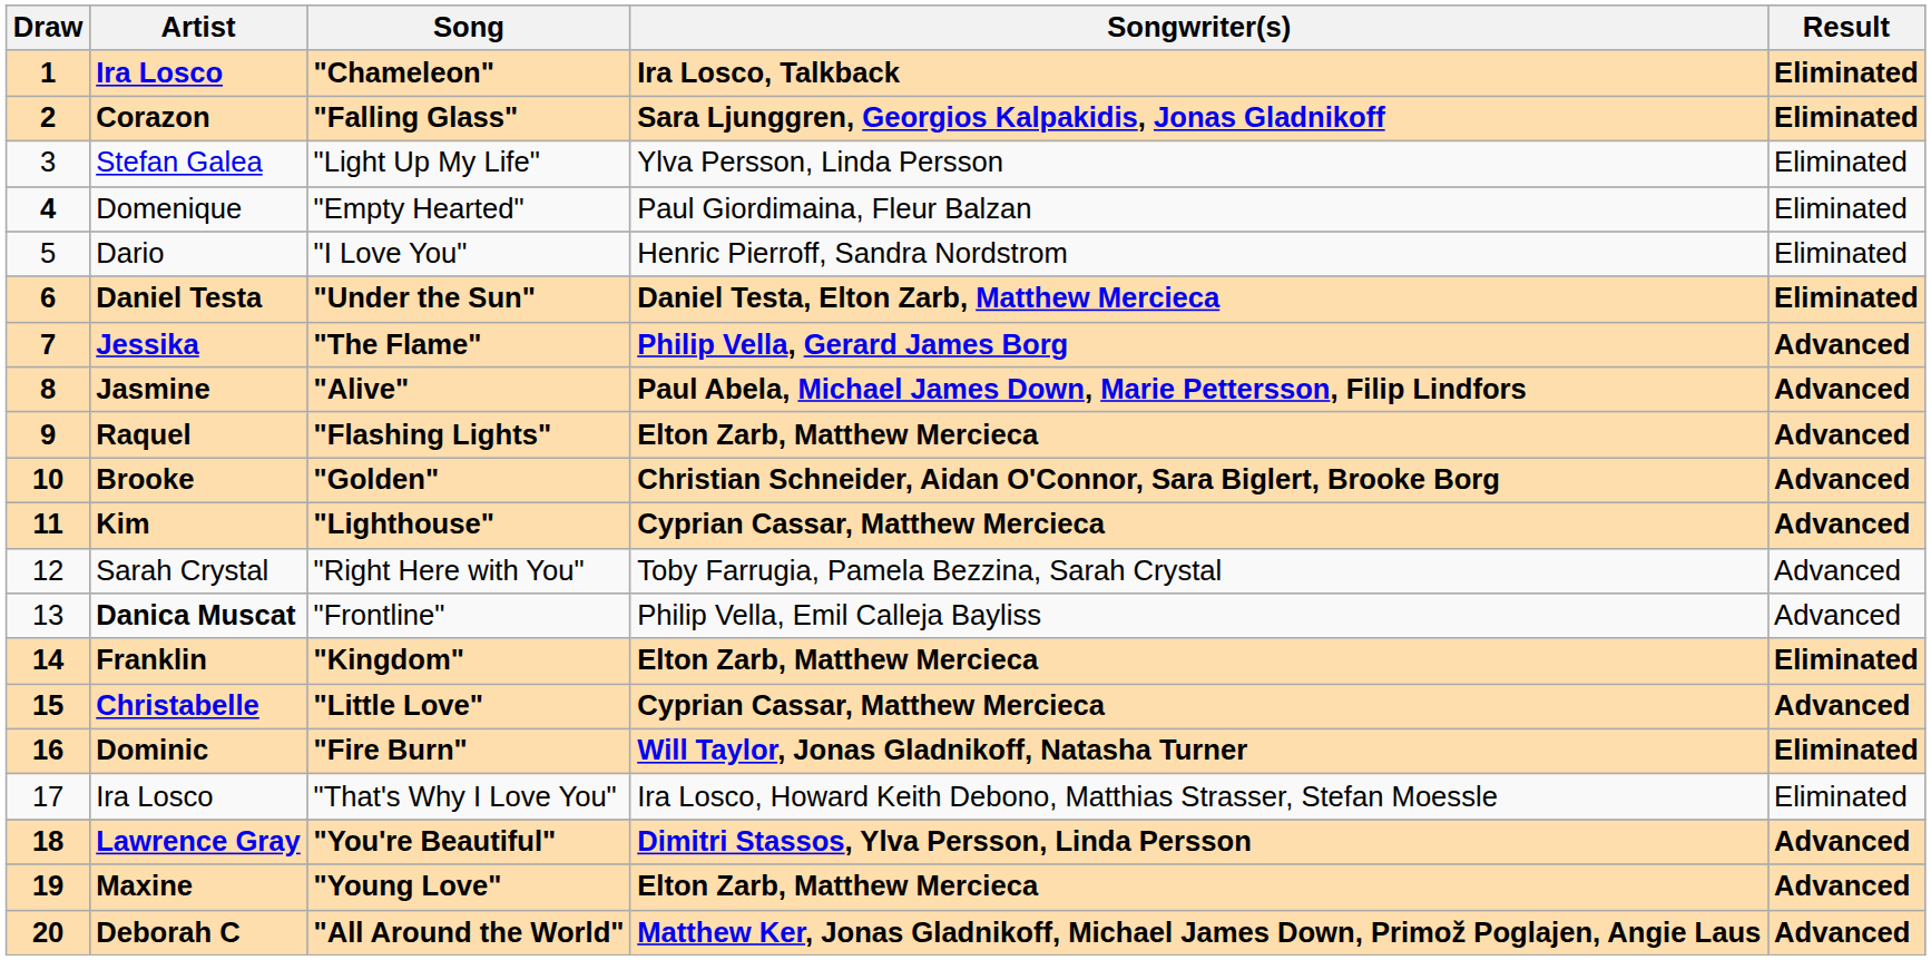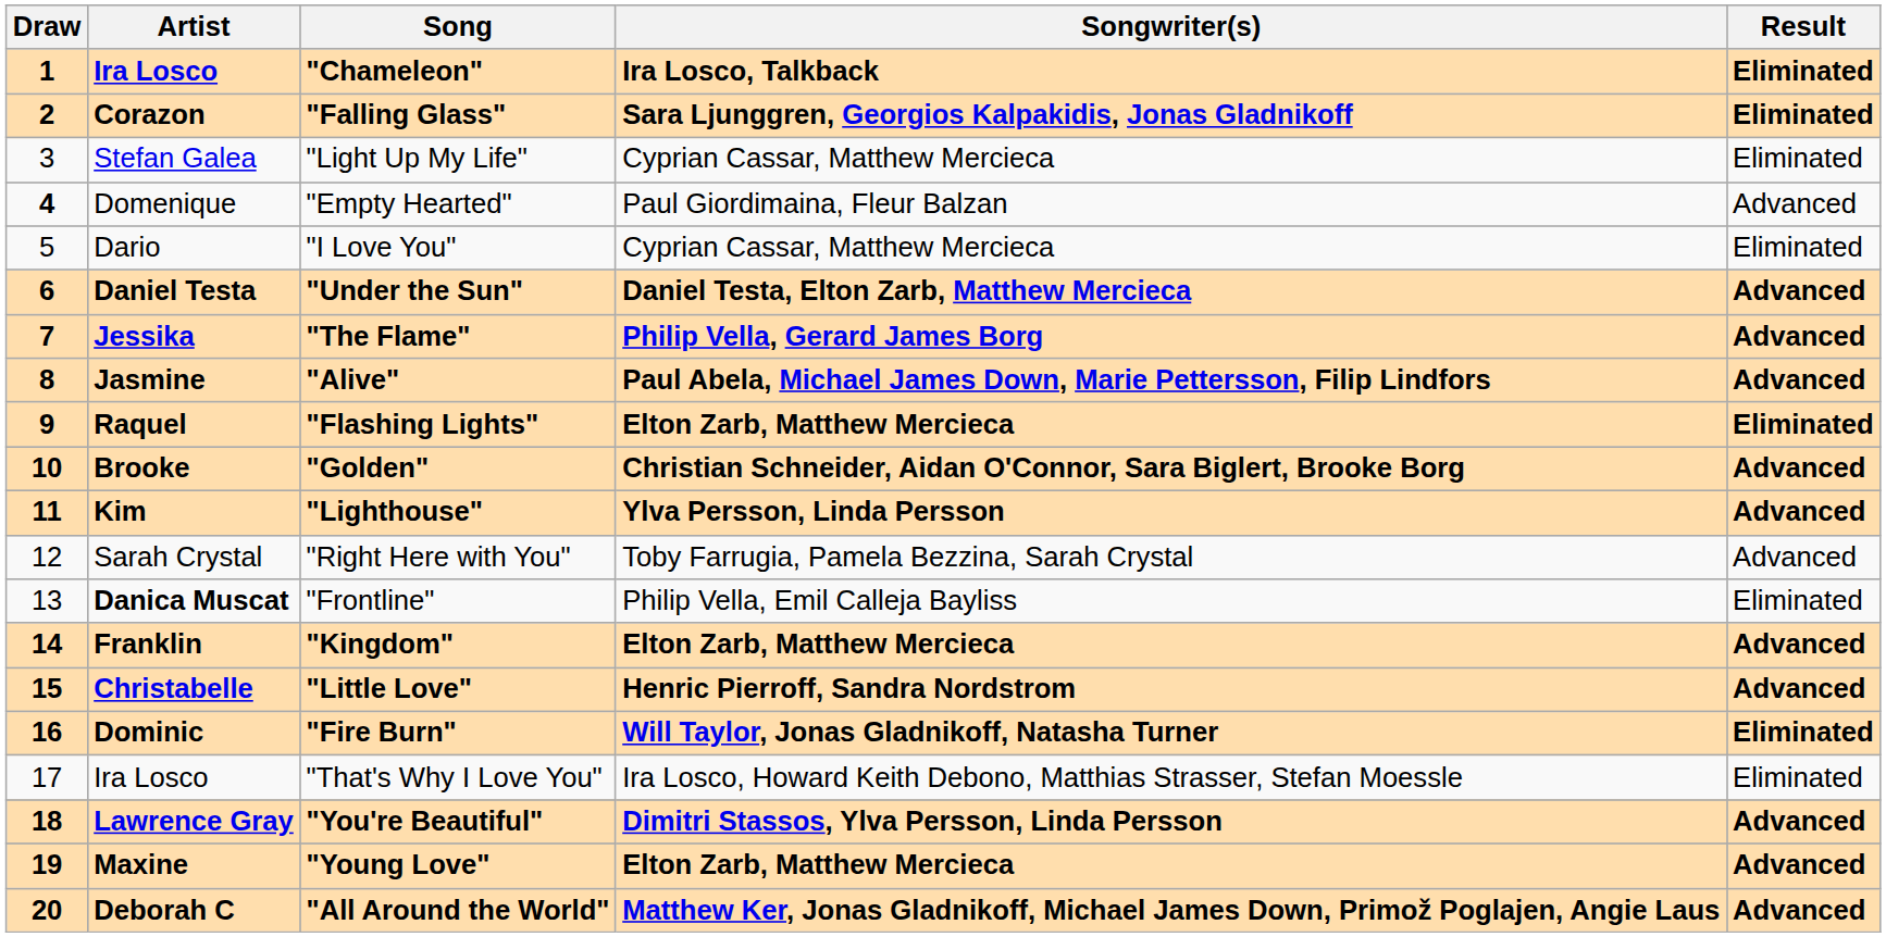 <table class="sortable wikitable" style="margin: 1em auto 1em auto; text-align:center">
 <tr>
 <th scope="col">Draw</th>
 <th scope="col">Artist</th>
 <th scope="col">Song</th>
 <th scope="col">Songwriter(s)</th>
 <th scope="col">Result</th>
 </tr>
 <tr style="font-weight:bold; background:#FFDEAD;">
 <td>1</td>
 <td align="left"><a href='#'>Ira Losco</a></td>
 <td align="left">"Chameleon"</td>
 <td align="left">Ira Losco, Talkback</td>
 <td align="left">Eliminated</td>
 </tr>
 <tr style="font-weight:bold; background:#FFDEAD;">
 <td>2</td>
 <td align="left">Corazon</td>
 <td align="left">"Falling Glass"</td>
 <td align="left">Sara Ljunggren, <a href='#'>Georgios Kalpakidis</a>, <a href='#'>Jonas Gladnikoff</a></td>
 <td align="left">Eliminated</td>
 </tr>
 <tr>
 <td>3</td>
 <td align="left"><a href='#'>Stefan Galea</a></td>
 <td align="left">"Light Up My Life"</td>
-<td align="left">Ylva Persson, Linda Persson</td>
+<td align="left">Cyprian Cassar, Matthew Mercieca</td>
 <td align="left">Eliminated</td>
 </tr>
 <tr>
 <td><strong>4</strong></td>
 <td align="left">Domenique</td>
 <td align="left">"Empty Hearted"</td>
 <td align="left">Paul Giordimaina, Fleur Balzan</td>
-<td align="left">Eliminated</td>
+<td align="left">Advanced</td>
 </tr>
 <tr>
 <td>5</td>
 <td align="left">Dario</td>
 <td align="left">"I Love You"</td>
-<td align="left">Henric Pierroff, Sandra Nordstrom</td>
+<td align="left">Cyprian Cassar, Matthew Mercieca</td>
 <td align="left">Eliminated</td>
 </tr>
 <tr style="font-weight:bold; background:#FFDEAD;">
 <td>6</td>
 <td align="left">Daniel Testa</td>
 <td align="left">"Under the Sun"</td>
 <td align="left">Daniel Testa, Elton Zarb, <a href='#'>Matthew Mercieca</a></td>
-<td align="left">Eliminated</td>
+<td align="left">Advanced</td>
 </tr>
 <tr style="font-weight:bold; background:#FFDEAD;">
 <td>7</td>
 <td align="left"><a href='#'>Jessika</a></td>
 <td align="left">"The Flame"</td>
 <td align="left"><a href='#'>Philip Vella</a>, <a href='#'>Gerard James Borg</a></td>
 <td align="left">Advanced</td>
 </tr>
 <tr style="font-weight:bold; background:#FFDEAD;">
 <td>8</td>
 <td align="left">Jasmine</td>
 <td align="left">"Alive"</td>
 <td align="left">Paul Abela, <a href='#'>Michael James Down</a>, <a href='#'>Marie Pettersson</a>, Filip Lindfors</td>
 <td align="left">Advanced</td>
 </tr>
 <tr style="font-weight:bold; background:#FFDEAD;">
 <td>9</td>
 <td align="left">Raquel</td>
 <td align="left">"Flashing Lights"</td>
 <td align="left">Elton Zarb, Matthew Mercieca</td>
-<td align="left">Advanced</td>
+<td align="left">Eliminated</td>
 </tr>
 <tr style="font-weight:bold; background:#FFDEAD;">
 <td>10</td>
 <td align="left">Brooke</td>
 <td align="left">"Golden"</td>
 <td align="left">Christian Schneider, Aidan O'Connor, Sara Biglert, Brooke Borg</td>
 <td align="left">Advanced</td>
 </tr>
 <tr style="font-weight:bold; background:#FFDEAD;">
 <td>11</td>
 <td align="left">Kim</td>
 <td align="left">"Lighthouse"</td>
-<td align="left">Cyprian Cassar, Matthew Mercieca</td>
+<td align="left">Ylva Persson, Linda Persson</td>
 <td align="left">Advanced</td>
 </tr>
 <tr>
 <td>12</td>
 <td align="left">Sarah Crystal</td>
 <td align="left">"Right Here with You"</td>
 <td align="left">Toby Farrugia, Pamela Bezzina, Sarah Crystal</td>
 <td align="left">Advanced</td>
 </tr>
 <tr>
 <td>13</td>
 <td align="left"><strong>Danica Muscat</strong></td>
 <td align="left">"Frontline"</td>
 <td align="left">Philip Vella, Emil Calleja Bayliss</td>
-<td align="left">Advanced</td>
+<td align="left">Eliminated</td>
 </tr>
 <tr style="font-weight:bold; background:#FFDEAD;">
 <td>14</td>
 <td align="left">Franklin</td>
 <td align="left">"Kingdom"</td>
 <td align="left">Elton Zarb, Matthew Mercieca</td>
-<td align="left">Eliminated</td>
+<td align="left">Advanced</td>
 </tr>
 <tr style="font-weight:bold; background:#FFDEAD;">
 <td>15</td>
 <td align="left"><a href='#'>Christabelle</a></td>
 <td align="left">"Little Love"</td>
-<td align="left">Cyprian Cassar, Matthew Mercieca</td>
+<td align="left">Henric Pierroff, Sandra Nordstrom</td>
 <td align="left">Advanced</td>
 </tr>
 <tr style="font-weight:bold; background:#FFDEAD;">
 <td>16</td>
 <td align="left">Dominic</td>
 <td align="left">"Fire Burn"</td>
 <td align="left"><a href='#'>Will Taylor</a>, Jonas Gladnikoff, Natasha Turner</td>
 <td align="left">Eliminated</td>
 </tr>
 <tr>
 <td>17</td>
 <td align="left">Ira Losco</td>
 <td align="left">"That's Why I Love You"</td>
 <td align="left">Ira Losco, Howard Keith Debono, Matthias Strasser, Stefan Moessle</td>
 <td align="left">Eliminated</td>
 </tr>
 <tr style="font-weight:bold; background:#FFDEAD;">
 <td>18</td>
 <td align="left"><a href='#'>Lawrence Gray</a></td>
 <td align="left">"You're Beautiful"</td>
 <td align="left"><a href='#'>Dimitri Stassos</a>, Ylva Persson, Linda Persson</td>
 <td align="left">Advanced</td>
 </tr>
 <tr style="font-weight:bold; background:#FFDEAD;">
 <td>19</td>
 <td align="left">Maxine</td>
 <td align="left">"Young Love"</td>
 <td align="left">Elton Zarb, Matthew Mercieca</td>
 <td align="left">Advanced</td>
 </tr>
 <tr style="font-weight:bold; background:#FFDEAD;">
 <td>20</td>
 <td align="left">Deborah C</td>
 <td align="left">"All Around the World"</td>
 <td align="left"><a href='#'>Matthew Ker</a>, Jonas Gladnikoff, Michael James Down, Primož Poglajen, Angie Laus</td>
 <td align="left">Advanced</td>
 </tr>
 </table>
